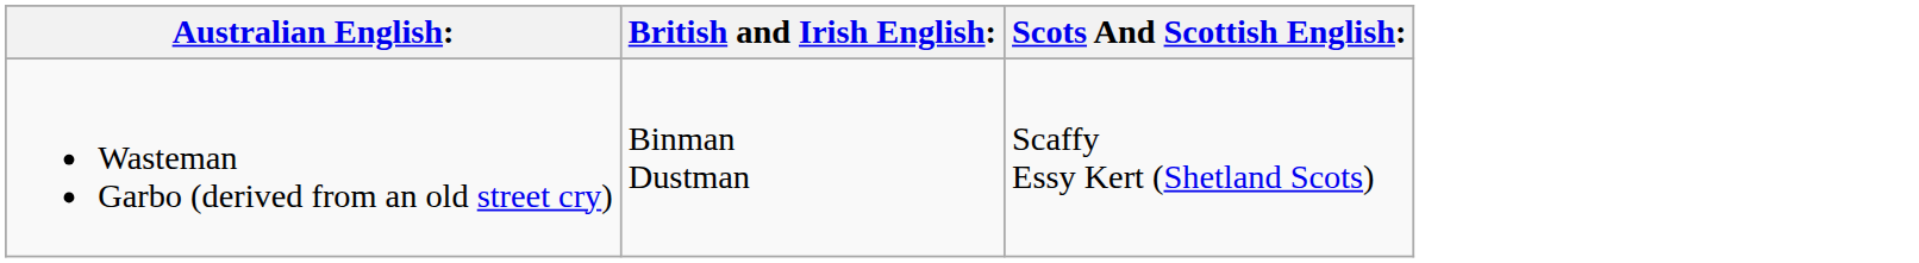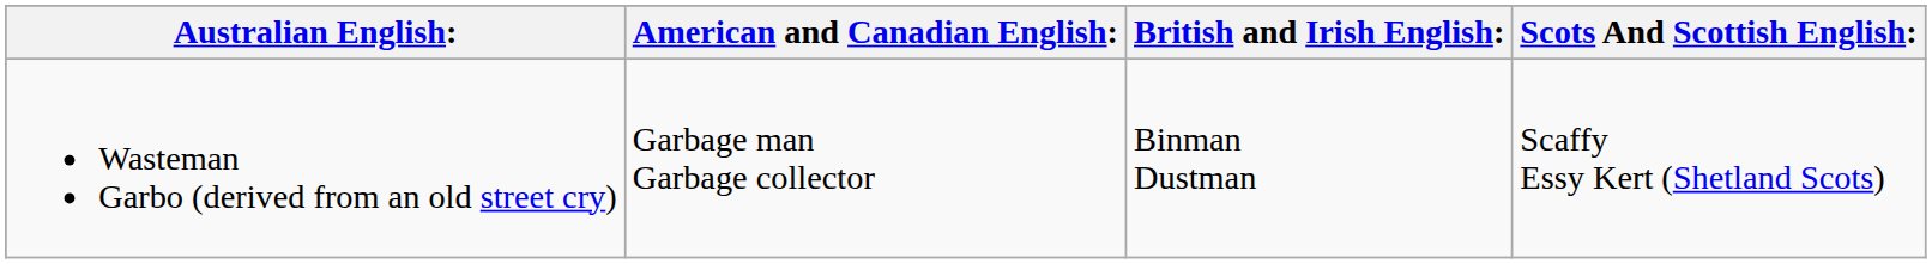 <table class="wikitable">
 <tr>
 <th><a href='#'>Australian English</a>:</th>
+<th><a href='#'>American</a> and <a href='#'>Canadian English</a>:</th>
 <th><a href='#'>British</a> and <a href='#'>Irish English</a>:</th>
 <th><a href='#'>Scots</a> And <a href='#'>Scottish English</a>:</th>
 </tr>
 <tr>
 <td><br><ul><li>Wasteman</li><li>Garbo (derived from an old <a href='#'>street cry</a>)</li></ul></td>
+<td>Garbage man<br>Garbage collector</td>
 <td>Binman<br>Dustman</td>
 <td>Scaffy<br>Essy Kert (<a href='#'>Shetland Scots</a>)</td>
 </tr>
 </table>
